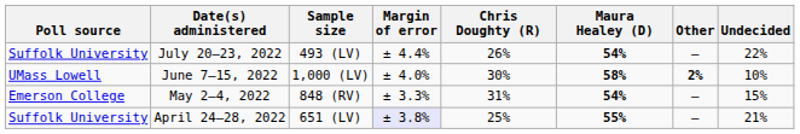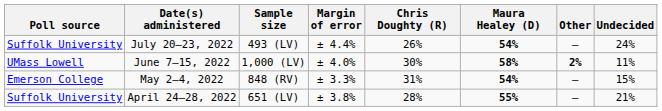 <table class="wikitable" style="font-size:90%;text-align:center;">
 <tr valign=bottom>
 <th>Poll source</th>
 <th>Date(s)<br>administered</th>
 <th>Sample<br>size</th>
 <th>Margin<br>of error</th>
 <th style="width:100px;">Chris<br>Doughty (R)</th>
 <th style="width:100px;">Maura<br>Healey (D)</th>
 <th>Other</th>
 <th>Undecided</th>
 </tr>
 <tr>
 <td style="text-align:left;"><a href='#'>Suffolk University</a></td>
 <td>July 20–23, 2022</td>
 <td>493 (LV)</td>
 <td>± 4.4%</td>
 <td>26%</td>
 <td><strong>54%</strong></td>
 <td>–</td>
-<td>22%</td>
+<td>24%</td>
 </tr>
 <tr>
 <td style="text-align:left;"><a href='#'>UMass Lowell</a></td>
 <td>June 7–15, 2022</td>
 <td>1,000 (LV)</td>
 <td>± 4.0%</td>
 <td>30%</td>
 <td><strong>58%</strong></td>
 <td><strong>2%</strong></td>
-<td>10%</td>
+<td>11%</td>
 </tr>
 <tr>
 <td style="text-align:left;"><a href='#'>Emerson College</a></td>
 <td>May 2–4, 2022</td>
 <td>848 (RV)</td>
 <td>± 3.3%</td>
 <td>31%</td>
 <td><strong>54%</strong></td>
 <td>–</td>
 <td>15%</td>
 </tr>
 <tr>
 <td style="text-align:left;"><a href='#'>Suffolk University</a></td>
 <td>April 24–28, 2022</td>
 <td>651 (LV)</td>
-<td style="background: lavender;">± 3.8%</td>
-<td>25%</td>
+<td>± 3.8%</td>
+<td>28%</td>
 <td><strong>55%</strong></td>
 <td>–</td>
 <td>21%</td>
 </tr>
 </table>
